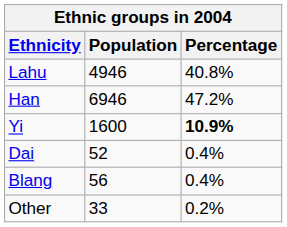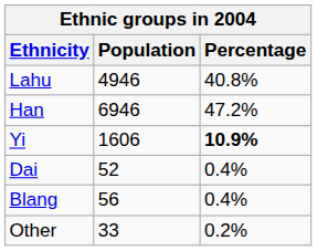 <table class="wikitable">
 <tr>
 <th style="text-align:center;" colspan="3">Ethnic groups in 2004</th>
 </tr>
 <tr>
 <th><a href='#'>Ethnicity</a></th>
 <th>Population</th>
 <th>Percentage</th>
 </tr>
 <tr>
 <td><a href='#'>Lahu</a></td>
 <td>4946</td>
 <td>40.8%</td>
 </tr>
 <tr>
 <td><a href='#'>Han</a></td>
 <td>6946</td>
 <td>47.2%</td>
 </tr>
 <tr>
 <td><a href='#'>Yi</a></td>
-<td>1600</td>
+<td>1606</td>
 <td><strong>10.9%</strong></td>
 </tr>
 <tr>
 <td><a href='#'>Dai</a></td>
 <td>52</td>
 <td>0.4%</td>
 </tr>
 <tr>
 <td><a href='#'>Blang</a></td>
 <td>56</td>
 <td>0.4%</td>
 </tr>
 <tr>
 <td>Other</td>
 <td>33</td>
 <td>0.2%</td>
 </tr>
 </table>
